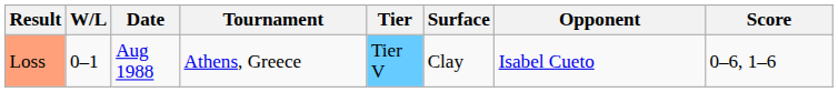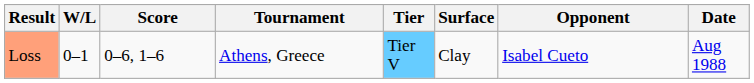 <table class="sortable wikitable">
 <tr>
 <th>Result</th>
 <th style="width:25px" class="unsortable">W/L</th>
-<th style="width:50px">Date</th>
+<th style="width:100px" class="unsortable">Score</th>
 <th style="width:150px">Tournament</th>
 <th style="width:40px">Tier</th>
 <th style="width:50px">Surface</th>
 <th style="width:170px">Opponent</th>
-<th style="width:100px" class="unsortable">Score</th>
+<th style="width:50px">Date</th>
 </tr>
 <tr>
 <td style="background:#ffa07a;">Loss</td>
 <td>0–1</td>
-<td><a href='#'>Aug 1988</a></td>
+<td>0–6, 1–6</td>
 <td><a href='#'>Athens</a>, Greece</td>
 <td style="background:#66ccff;">Tier V</td>
 <td>Clay</td>
 <td> <a href='#'>Isabel Cueto</a></td>
-<td>0–6, 1–6</td>
+<td><a href='#'>Aug 1988</a></td>
 </tr>
 </table>
